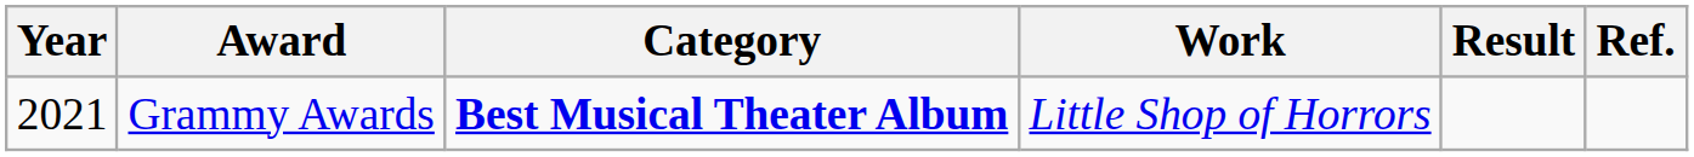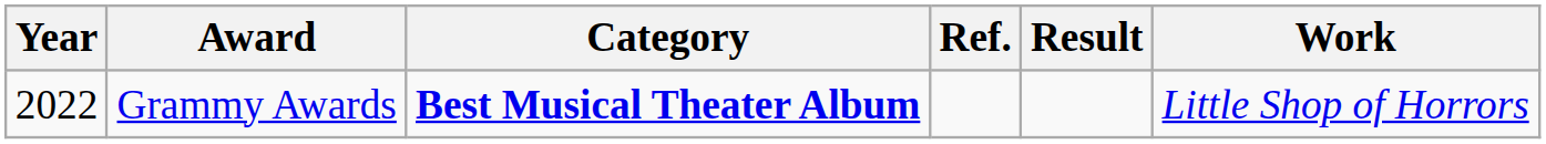 <table class="wikitable sortable">
 <tr>
 <th>Year</th>
 <th>Award</th>
 <th>Category</th>
+<th>Ref.</th>
+<th>Result</th>
 <th>Work</th>
-<th>Result</th>
-<th>Ref.</th>
 </tr>
 <tr>
-<td>2021</td>
+<td>2022</td>
 <td><a href='#'>Grammy Awards</a></td>
 <td><strong><a href='#'>Best Musical Theater Album</a></strong></td>
-<td><em><a href='#'>Little Shop of Horrors</a></em></td>
 <td></td>
 <td></td>
+<td><em><a href='#'>Little Shop of Horrors</a></em></td>
 </tr>
 </table>
